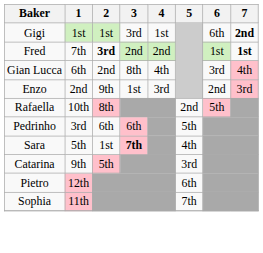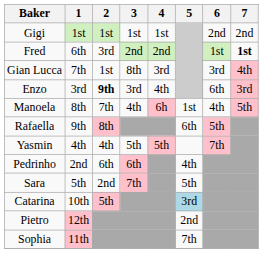 <table class="wikitable" style="text-align:center;">
 <tr>
 <th>Baker</th>
 <th width=30>1</th>
 <th width=30>2</th>
 <th width=30>3</th>
 <th width=30>4</th>
 <th width=30>5</th>
 <th width=30>6</th>
 <th width=30>7</th>
 </tr>
 <tr>
 <td>Gigi</td>
 <td bgcolor=D0F0C0>1st</td>
 <td bgcolor=D0F0C0>1st</td>
-<td>3rd</td>
+<td>1st</td>
 <td>1st</td>
 <td bgcolor=CCCCCC rowspan=4></td>
-<td>6th</td>
-<td><strong>2nd</strong></td>
+<td>2nd</td>
+<td>2nd</td>
 </tr>
 <tr>
 <td>Fred</td>
-<td>7th</td>
-<td><strong>3rd</strong></td>
+<td>6th</td>
+<td>3rd</td>
 <td bgcolor=D0F0C0>2nd</td>
 <td bgcolor=D0F0C0>2nd</td>
 <td bgcolor=D0F0C0>1st</td>
 <td><strong>1st</strong></td>
 </tr>
 <tr>
 <td>Gian Lucca</td>
-<td>6th</td>
-<td>2nd</td>
+<td>7th</td>
+<td>1st</td>
 <td>8th</td>
-<td>4th</td>
+<td>3rd</td>
 <td>3rd</td>
 <td bgcolor=FFC0CB>4th</td>
 </tr>
 <tr>
 <td>Enzo</td>
-<td>2nd</td>
-<td>9th</td>
-<td>1st</td>
 <td>3rd</td>
-<td>2nd</td>
+<td><strong>9th</strong></td>
+<td>3rd</td>
+<td>4th</td>
+<td>6th</td>
 <td bgcolor=FFC0CB>3rd</td>
 </tr>
 <tr>
+<td>Manoela</td>
+<td>8th</td>
+<td>7th</td>
+<td>4th</td>
+<td bgcolor=FFC0CB>6h</td>
+<td>1st</td>
+<td>4th</td>
+<td bgcolor=FFC0CB>5th</td>
+</tr>
+<tr>
 <td>Rafaella</td>
-<td>10th</td>
+<td>9th</td>
 <td bgcolor=FFC0CB>8th</td>
 <td bgcolor=A9A9A9 colspan=2></td>
-<td>2nd</td>
+<td>6th</td>
 <td bgcolor=FFC0CB>5th</td>
 <td bgcolor=A9A9A9></td>
 </tr>
 <tr>
+<td>Yasmin</td>
+<td>4th</td>
+<td>4th</td>
+<td>5th</td>
+<td bgcolor=FFC0CB>5th</td>
+<td></td>
+<td bgcolor=FFC0CB>7th</td>
+<td bgcolor=A9A9A9></td>
+</tr>
+<tr>
 <td>Pedrinho</td>
-<td>3rd</td>
+<td>2nd</td>
 <td>6th</td>
 <td bgcolor=FFC0CB>6th</td>
+<td bgcolor=A9A9A9 colspan=1></td>
+<td>4th</td>
+<td bgcolor=A9A9A9 colspan=2></td>
+</tr>
+<tr>
+<td>Sara</td>
+<td>5th</td>
+<td>2nd</td>
+<td bgcolor=FFC0CB>7th</td>
 <td bgcolor=A9A9A9 colspan=1></td>
 <td>5th</td>
 <td bgcolor=A9A9A9 colspan=2></td>
 </tr>
 <tr>
-<td>Sara</td>
-<td>5th</td>
-<td>1st</td>
-<td bgcolor=FFC0CB><strong>7th</strong></td>
-<td bgcolor=A9A9A9 colspan=1></td>
-<td>4th</td>
-<td bgcolor=A9A9A9 colspan=2></td>
-</tr>
-<tr>
 <td>Catarina</td>
-<td>9th</td>
+<td>10th</td>
 <td bgcolor=FFC0CB>5th</td>
 <td bgcolor=A9A9A9 colspan=2></td>
-<td>3rd</td>
+<td style="background: lightblue;">3rd</td>
 <td bgcolor=A9A9A9 colspan=2></td>
 </tr>
 <tr>
 <td>Pietro</td>
 <td bgcolor=FFC0CB>12th</td>
 <td bgcolor=A9A9A9 colspan=3></td>
-<td>6th</td>
+<td>2nd</td>
 <td bgcolor=A9A9A9 colspan=2></td>
 </tr>
 <tr>
 <td>Sophia</td>
 <td bgcolor=FFC0CB>11th</td>
 <td bgcolor=A9A9A9 colspan=3></td>
 <td>7th</td>
 <td bgcolor=A9A9A9 colspan=2></td>
 </tr>
 <tr>
 </tr>
 </table>
